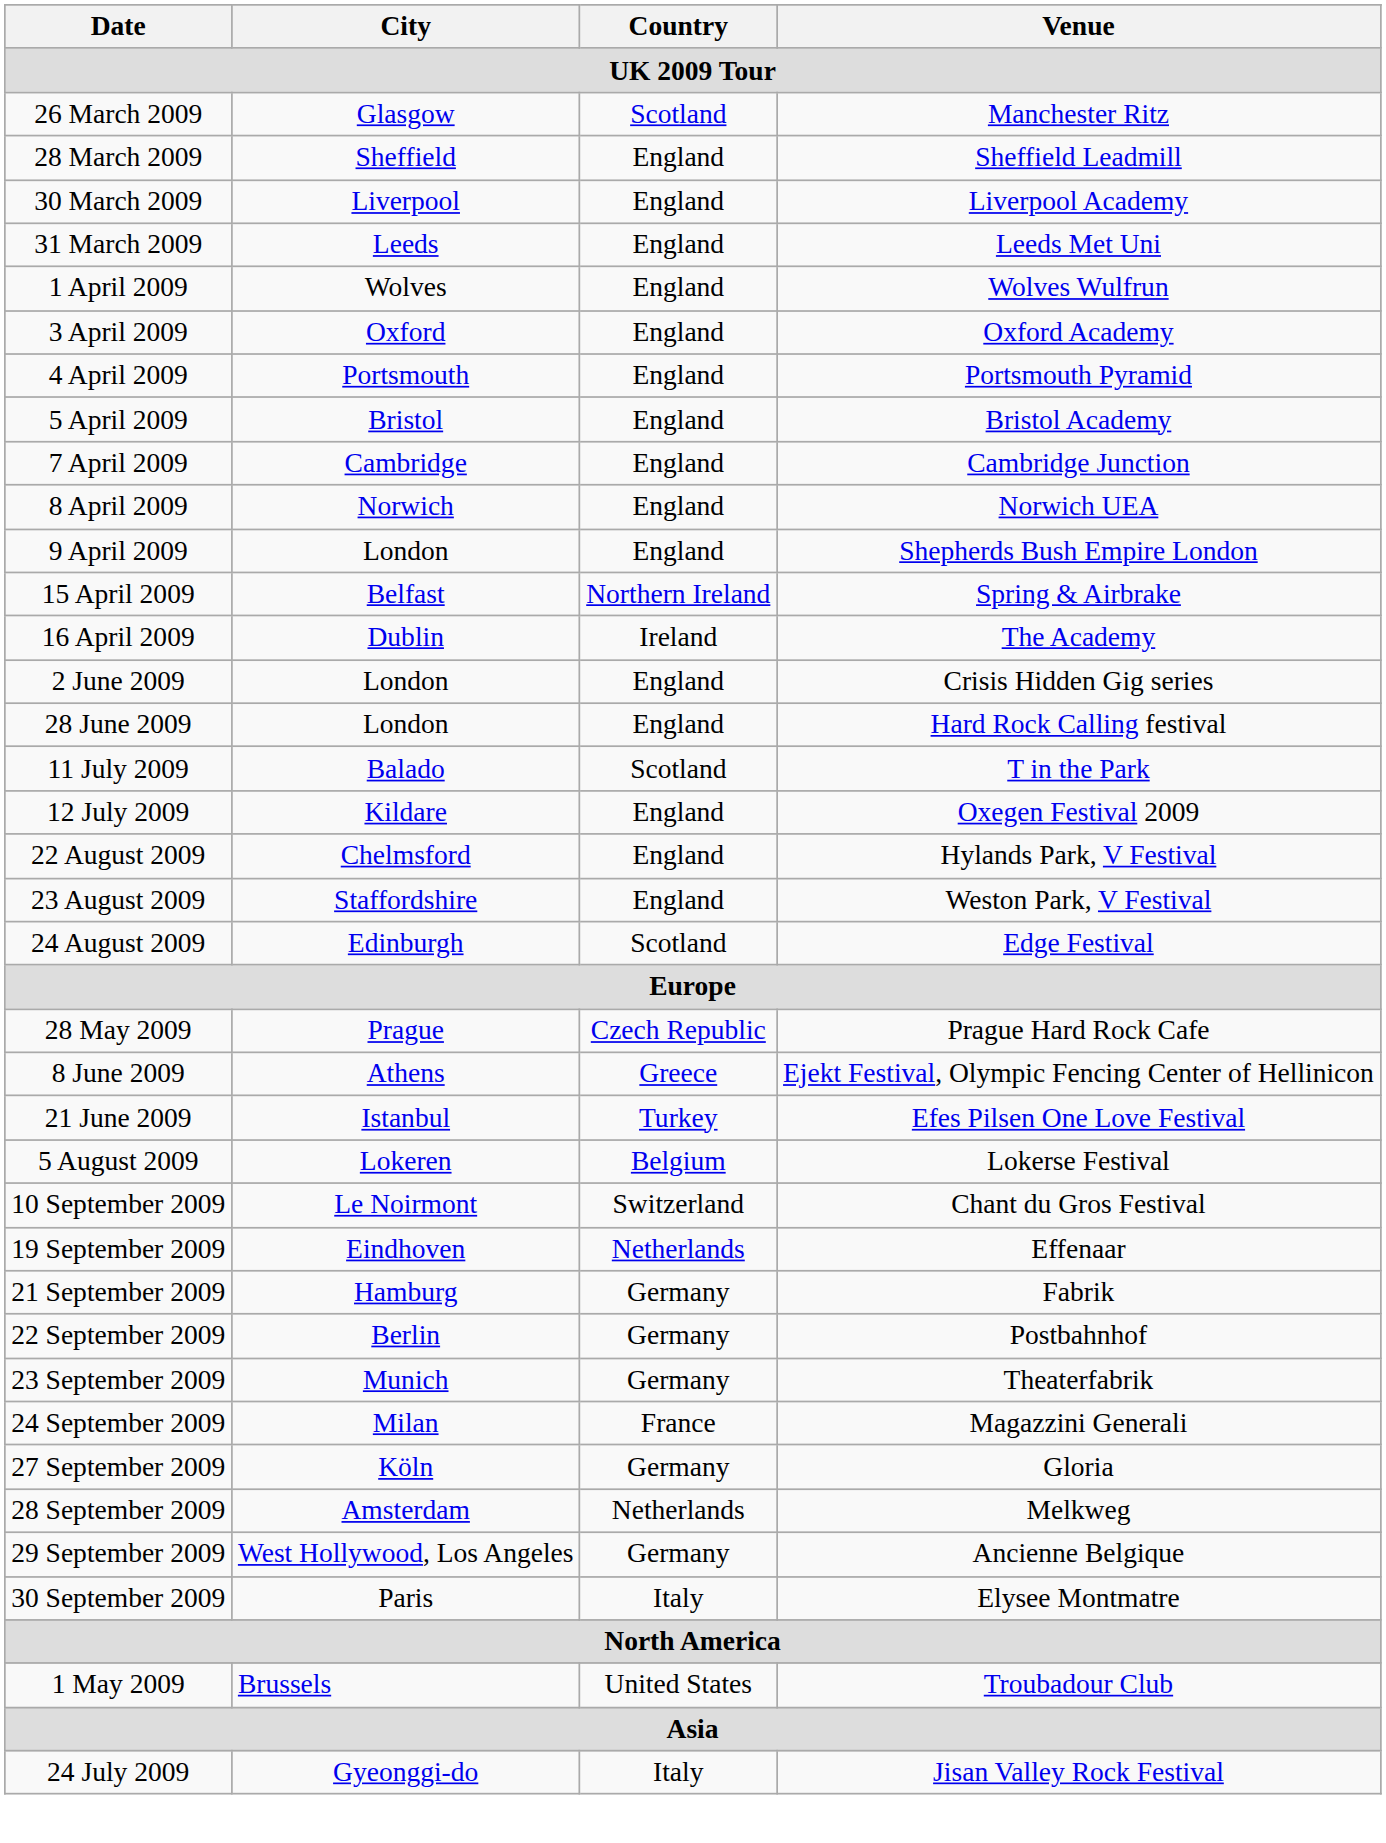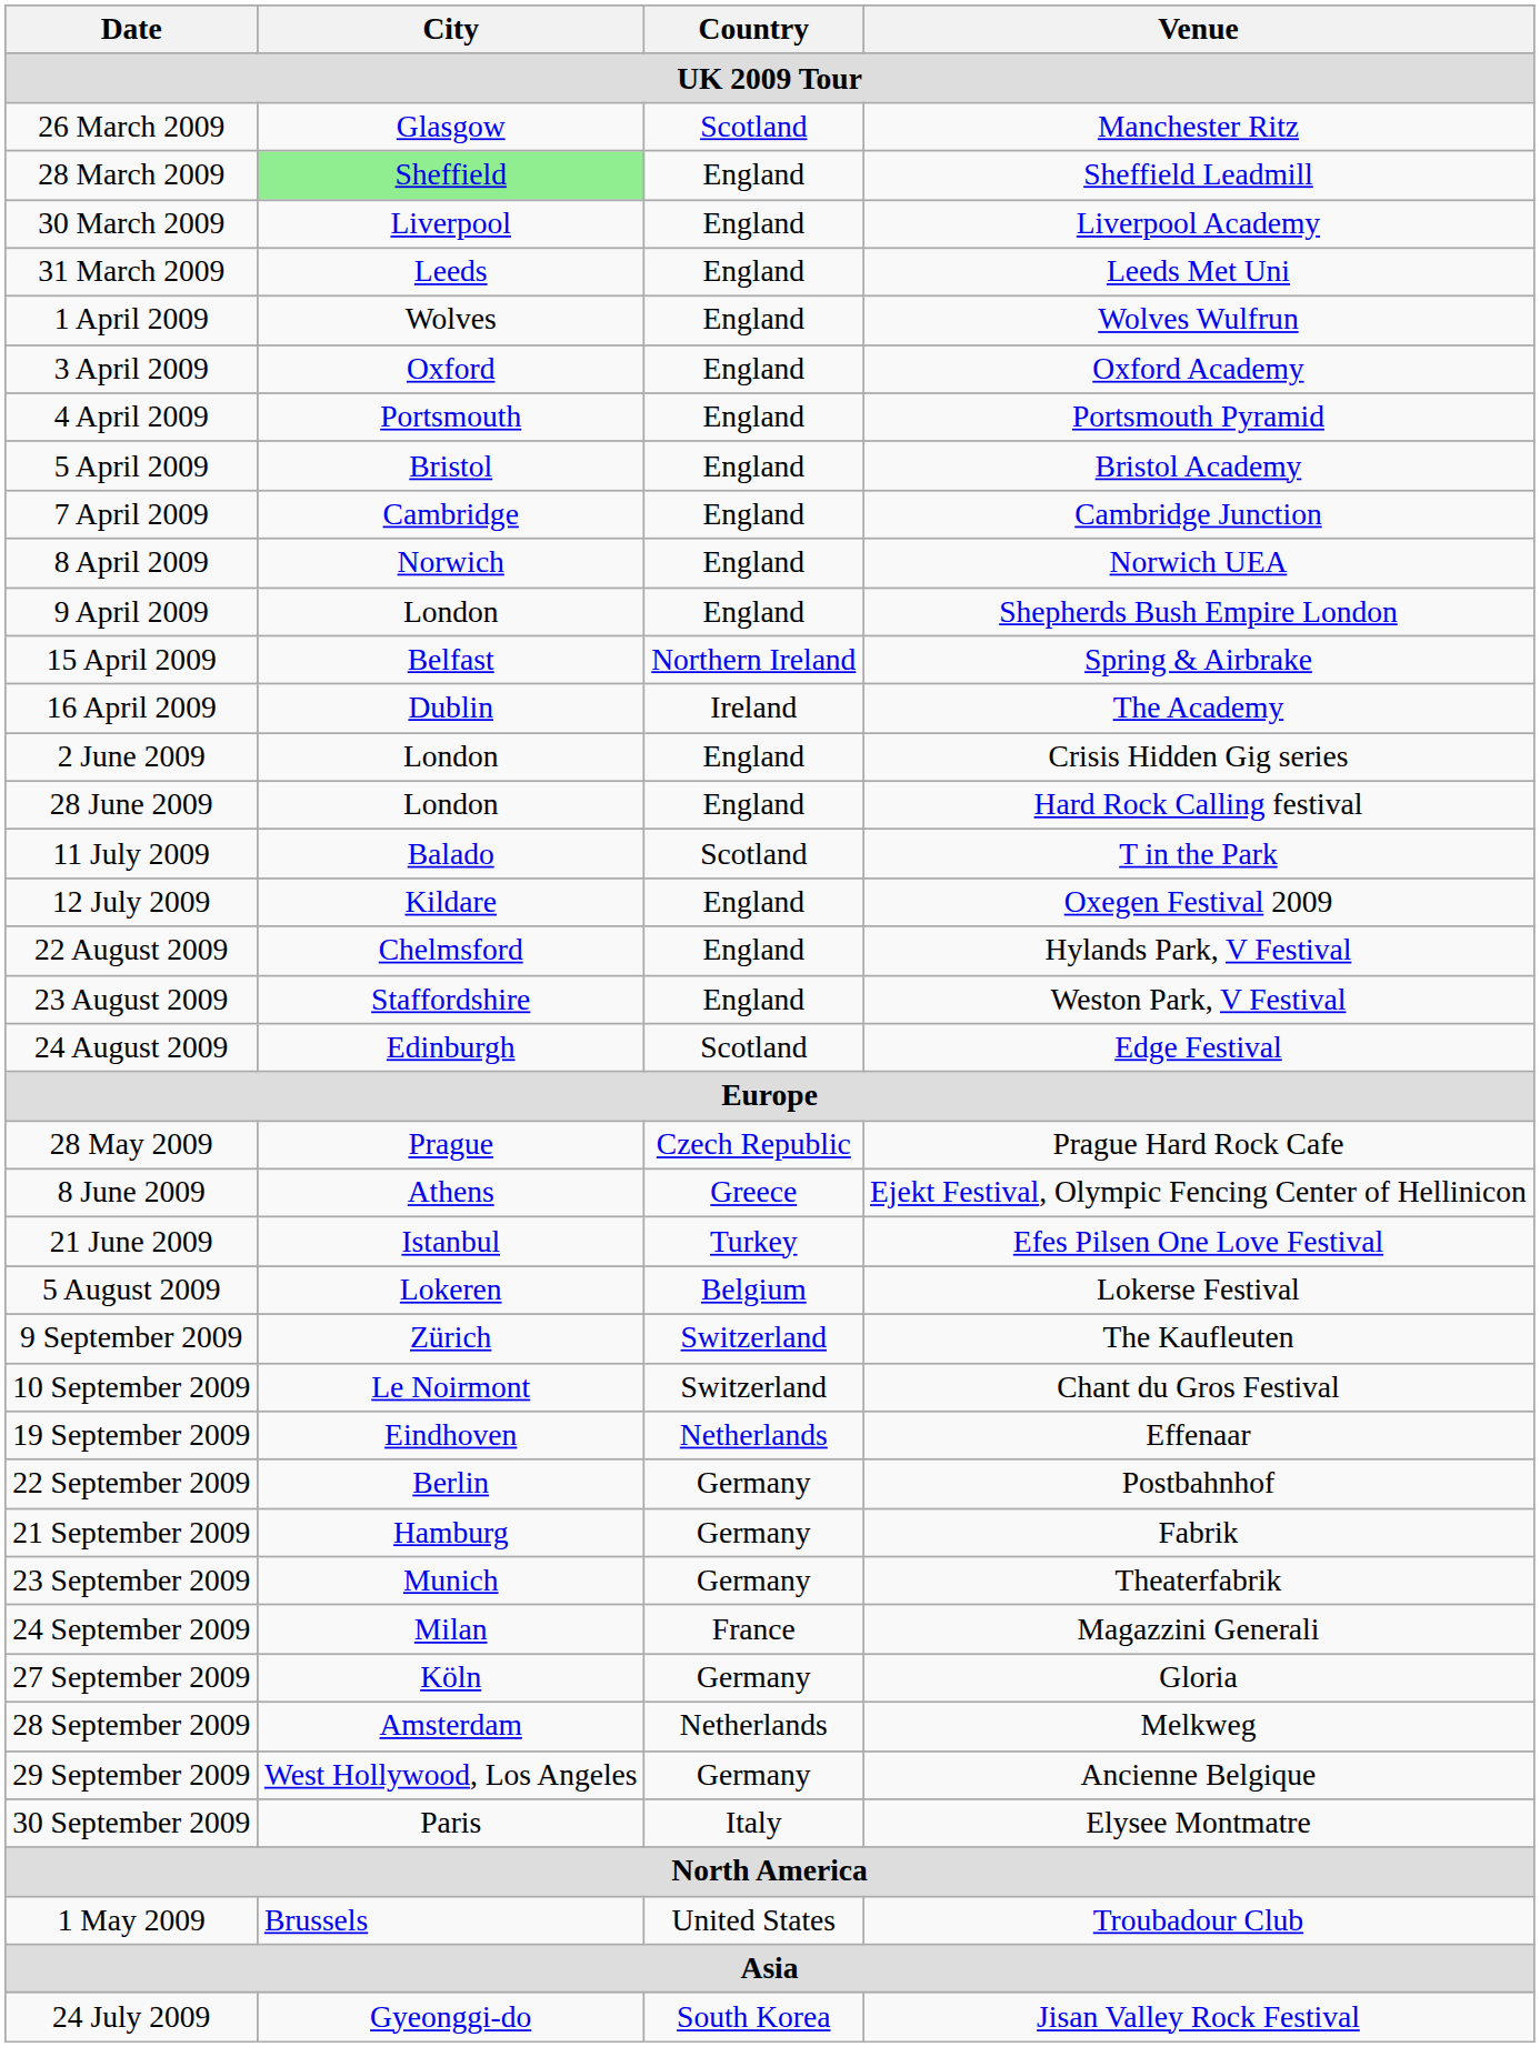 <table class="wikitable">
 <tr>
 <th>Date</th>
 <th>City</th>
 <th>Country</th>
 <th>Venue</th>
 </tr>
 <tr style="background:#ddd;">
 <td colspan="4" style="text-align:center;"><strong>UK 2009 Tour</strong></td>
 </tr>
 <tr style="text-align:center;">
 <td>26 March 2009</td>
 <td><a href='#'>Glasgow</a></td>
 <td><a href='#'>Scotland</a></td>
 <td><a href='#'>Manchester Ritz</a></td>
 </tr>
 <tr style="text-align:center;">
 <td>28 March 2009</td>
-<td><a href='#'>Sheffield</a></td>
+<td style="background: lightgreen;"><a href='#'>Sheffield</a></td>
 <td>England</td>
 <td><a href='#'>Sheffield Leadmill</a></td>
 </tr>
 <tr style="text-align:center;">
 <td>30 March 2009</td>
 <td><a href='#'>Liverpool</a></td>
 <td>England</td>
 <td><a href='#'>Liverpool Academy</a></td>
 </tr>
 <tr style="text-align:center;">
 <td>31 March 2009</td>
 <td><a href='#'>Leeds</a></td>
 <td>England</td>
 <td><a href='#'>Leeds Met Uni</a></td>
 </tr>
 <tr style="text-align:center;">
 <td>1 April 2009</td>
 <td>Wolves</td>
 <td>England</td>
 <td><a href='#'>Wolves Wulfrun</a></td>
 </tr>
 <tr>
 <td style="text-align:center;">3 April 2009</td>
 <td style="text-align:center;"><a href='#'>Oxford</a></td>
 <td style="text-align:center;">England</td>
 <td style="text-align:center;"><a href='#'>Oxford Academy</a></td>
 </tr>
 <tr style="text-align:center;">
 <td>4 April 2009</td>
 <td><a href='#'>Portsmouth</a></td>
 <td>England</td>
 <td><a href='#'>Portsmouth Pyramid</a></td>
 </tr>
 <tr>
 <td style="text-align:center;">5 April 2009</td>
 <td style="text-align:center;"><a href='#'>Bristol</a></td>
 <td style="text-align:center;">England</td>
 <td style="text-align:center;"><a href='#'>Bristol Academy</a></td>
 </tr>
 <tr style="text-align:center;">
 <td>7 April 2009</td>
 <td><a href='#'>Cambridge</a></td>
 <td>England</td>
 <td><a href='#'>Cambridge Junction</a></td>
 </tr>
 <tr style="text-align:center;">
 <td>8 April 2009</td>
 <td><a href='#'>Norwich</a></td>
 <td>England</td>
 <td><a href='#'>Norwich UEA</a></td>
 </tr>
 <tr style="text-align:center;">
 <td>9 April 2009</td>
 <td>London</td>
 <td>England</td>
 <td><a href='#'>Shepherds Bush Empire London</a></td>
 </tr>
 <tr style="text-align:center;">
 <td>15 April 2009</td>
 <td><a href='#'>Belfast</a></td>
 <td><a href='#'>Northern Ireland</a></td>
 <td><a href='#'>Spring & Airbrake</a></td>
 </tr>
 <tr style="text-align:center;">
 <td>16 April 2009</td>
 <td><a href='#'>Dublin</a></td>
 <td>Ireland</td>
 <td><a href='#'>The Academy</a></td>
 </tr>
 <tr style="text-align:center;">
 <td>2 June 2009</td>
 <td>London</td>
 <td>England</td>
 <td>Crisis Hidden Gig series</td>
 </tr>
 <tr style="text-align:center;">
 <td>28 June 2009</td>
 <td>London</td>
 <td>England</td>
 <td><a href='#'>Hard Rock Calling</a> festival</td>
 </tr>
 <tr style="text-align:center;">
 <td>11 July 2009</td>
 <td><a href='#'>Balado</a></td>
 <td>Scotland</td>
 <td><a href='#'>T in the Park</a></td>
 </tr>
 <tr style="text-align:center;">
 <td>12 July 2009</td>
 <td><a href='#'>Kildare</a></td>
 <td>England</td>
 <td><a href='#'>Oxegen Festival</a> 2009</td>
 </tr>
 <tr style="text-align:center;">
 <td>22 August 2009</td>
 <td><a href='#'>Chelmsford</a></td>
 <td>England</td>
 <td>Hylands Park, <a href='#'>V Festival</a></td>
 </tr>
 <tr style="text-align:center;">
 <td>23 August 2009</td>
 <td><a href='#'>Staffordshire</a></td>
 <td>England</td>
 <td>Weston Park, <a href='#'>V Festival</a></td>
 </tr>
 <tr style="text-align:center;">
 <td>24 August 2009</td>
 <td><a href='#'>Edinburgh</a></td>
 <td>Scotland</td>
 <td><a href='#'>Edge Festival</a></td>
 </tr>
 <tr style="background:#ddd;">
 <td colspan="4" style="text-align:center;"><strong>Europe</strong></td>
 </tr>
 <tr style="text-align:center;">
 <td>28 May 2009</td>
 <td><a href='#'>Prague</a></td>
 <td><a href='#'>Czech Republic</a></td>
 <td>Prague Hard Rock Cafe</td>
 </tr>
 <tr style="text-align:center;">
 <td>8 June 2009</td>
 <td><a href='#'>Athens</a></td>
 <td><a href='#'>Greece</a></td>
 <td><a href='#'>Ejekt Festival</a>, Olympic Fencing Center of Hellinicon</td>
 </tr>
 <tr style="text-align:center;">
 <td>21 June 2009</td>
 <td><a href='#'>Istanbul</a></td>
 <td><a href='#'>Turkey</a></td>
 <td><a href='#'>Efes Pilsen One Love Festival</a></td>
 </tr>
 <tr style="text-align:center;">
 <td>5 August 2009</td>
 <td><a href='#'>Lokeren</a></td>
 <td><a href='#'>Belgium</a></td>
 <td>Lokerse Festival</td>
 </tr>
 <tr style="text-align:center;">
+<td>9 September 2009</td>
+<td><a href='#'>Zürich</a></td>
+<td><a href='#'>Switzerland</a></td>
+<td>The Kaufleuten</td>
+</tr>
+<tr style="text-align:center;">
 <td>10 September 2009</td>
 <td><a href='#'>Le Noirmont</a></td>
 <td>Switzerland</td>
 <td>Chant du Gros Festival</td>
 </tr>
 <tr style="text-align:center;">
 <td>19 September 2009</td>
 <td><a href='#'>Eindhoven</a></td>
 <td><a href='#'>Netherlands</a></td>
 <td>Effenaar</td>
 </tr>
 <tr style="text-align:center;">
+<td>22 September 2009</td>
+<td><a href='#'>Berlin</a></td>
+<td>Germany</td>
+<td>Postbahnhof</td>
+</tr>
+<tr style="text-align:center;">
 <td>21 September 2009</td>
 <td><a href='#'>Hamburg</a></td>
 <td>Germany</td>
 <td>Fabrik</td>
-</tr>
-<tr style="text-align:center;">
-<td>22 September 2009</td>
-<td><a href='#'>Berlin</a></td>
-<td>Germany</td>
-<td>Postbahnhof</td>
 </tr>
 <tr style="text-align:center;">
 <td>23 September 2009</td>
 <td><a href='#'>Munich</a></td>
 <td>Germany</td>
 <td>Theaterfabrik</td>
 </tr>
 <tr style="text-align:center;">
 <td>24 September 2009</td>
 <td><a href='#'>Milan</a></td>
 <td>France</td>
 <td>Magazzini Generali</td>
 </tr>
 <tr style="text-align:center;">
 <td>27 September 2009</td>
 <td><a href='#'>Köln</a></td>
 <td>Germany</td>
 <td>Gloria</td>
 </tr>
 <tr style="text-align:center;">
 <td>28 September 2009</td>
 <td><a href='#'>Amsterdam</a></td>
 <td>Netherlands</td>
 <td>Melkweg</td>
 </tr>
 <tr style="text-align:center;">
 <td>29 September 2009</td>
 <td style="text-align:center;"><a href='#'>West Hollywood</a>, Los Angeles</td>
 <td>Germany</td>
 <td>Ancienne Belgique</td>
 </tr>
 <tr style="text-align:center;">
 <td>30 September 2009</td>
 <td>Paris</td>
 <td>Italy</td>
 <td>Elysee Montmatre</td>
 </tr>
 <tr style="background:#ddd;">
 <td colspan="4" style="text-align:center;"><strong>North America</strong></td>
 </tr>
 <tr>
 <td style="text-align:center;">1 May 2009</td>
 <td><a href='#'>Brussels</a></td>
 <td style="text-align:center;">United States</td>
 <td style="text-align:center;"><a href='#'>Troubadour Club</a></td>
 </tr>
 <tr style="background:#ddd;">
 <td colspan="4" style="text-align:center;"><strong>Asia</strong></td>
 </tr>
 <tr style="text-align:center;">
 <td>24 July 2009</td>
 <td><a href='#'>Gyeonggi-do</a></td>
-<td>Italy</td>
+<td><a href='#'>South Korea</a></td>
 <td><a href='#'>Jisan Valley Rock Festival</a></td>
 </tr>
 </table>
